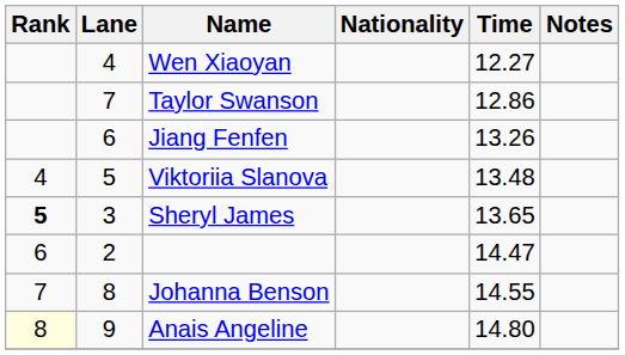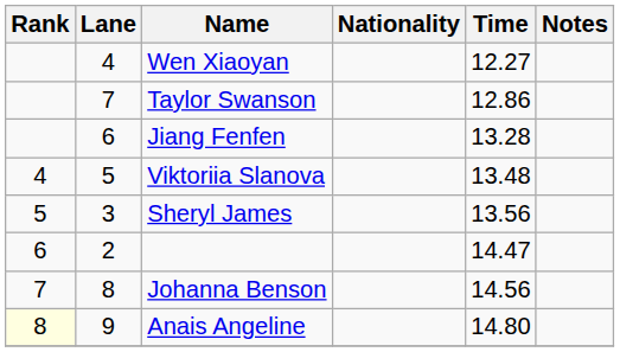 <table class="wikitable sortable" style="text-align:center">
 <tr>
 <th>Rank</th>
 <th>Lane</th>
 <th>Name</th>
 <th>Nationality</th>
 <th>Time</th>
 <th>Notes</th>
 </tr>
 <tr>
 <td></td>
 <td>4</td>
 <td align=left><a href='#'>Wen Xiaoyan</a></td>
 <td align=left></td>
 <td>12.27</td>
 <td></td>
 </tr>
 <tr>
 <td></td>
 <td>7</td>
 <td align=left><a href='#'>Taylor Swanson</a></td>
 <td align=left></td>
 <td>12.86</td>
 <td></td>
 </tr>
 <tr>
 <td></td>
 <td>6</td>
 <td align=left><a href='#'>Jiang Fenfen</a></td>
 <td align=left></td>
-<td>13.26</td>
+<td>13.28</td>
 <td></td>
 </tr>
 <tr>
 <td>4</td>
 <td>5</td>
 <td align=left><a href='#'>Viktoriia Slanova</a></td>
 <td align=left></td>
 <td>13.48</td>
 <td></td>
 </tr>
 <tr>
-<td><strong>5</strong></td>
+<td>5</td>
 <td>3</td>
 <td align=left><a href='#'>Sheryl James</a></td>
 <td align=left></td>
-<td>13.65</td>
+<td>13.56</td>
 <td></td>
 </tr>
 <tr>
 <td>6</td>
 <td>2</td>
 <td align=left></td>
 <td align=left></td>
 <td>14.47</td>
 <td></td>
 </tr>
 <tr>
 <td>7</td>
 <td>8</td>
 <td align=left><a href='#'>Johanna Benson</a></td>
 <td align=left></td>
-<td>14.55</td>
+<td>14.56</td>
 <td></td>
 </tr>
 <tr>
 <td style="background: lightyellow;">8</td>
 <td>9</td>
 <td align=left><a href='#'>Anais Angeline</a></td>
 <td align=left></td>
 <td>14.80</td>
 <td></td>
 </tr>
 <tr>
 </tr>
 </table>
